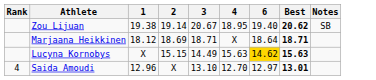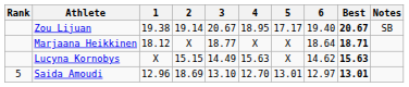 <table class="wikitable sortable" style="text-align:center">
 <tr>
 <th>Rank</th>
 <th>Athlete</th>
 <th>1</th>
 <th>2</th>
 <th>3</th>
 <th>4</th>
+<th>5</th>
 <th>6</th>
 <th>Best</th>
 <th>Notes</th>
 </tr>
 <tr>
 <td></td>
 <td align=left> <a href='#'>Zou Lijuan</a></td>
 <td>19.38</td>
 <td>19.14</td>
 <td>20.67</td>
 <td>18.95</td>
+<td>17.17</td>
 <td>19.40</td>
-<td><strong>20.62</strong></td>
+<td><strong>20.67</strong></td>
 <td>SB</td>
 </tr>
 <tr>
 <td></td>
 <td align=left> <a href='#'>Marjaana Heikkinen</a></td>
 <td>18.12</td>
-<td>18.69</td>
-<td>18.71</td>
+<td>X</td>
+<td>18.77</td>
+<td>X</td>
 <td>X</td>
 <td>18.64</td>
 <td><strong>18.71</strong></td>
 <td></td>
 </tr>
 <tr>
 <td></td>
 <td align=left> <a href='#'>Lucyna Kornobys</a></td>
 <td>X</td>
 <td>15.15</td>
 <td>14.49</td>
 <td>15.63</td>
-<td style="background: gold;">14.62</td>
+<td>X</td>
+<td>14.62</td>
 <td><strong>15.63</strong></td>
 <td></td>
 </tr>
 <tr>
-<td>4</td>
+<td>5</td>
 <td align=left> <a href='#'>Saida Amoudi</a></td>
 <td>12.96</td>
-<td>X</td>
+<td>18.69</td>
 <td>13.10</td>
 <td>12.70</td>
+<td>13.01</td>
 <td>12.97</td>
 <td><strong>13.01</strong></td>
 <td></td>
 </tr>
 </table>
